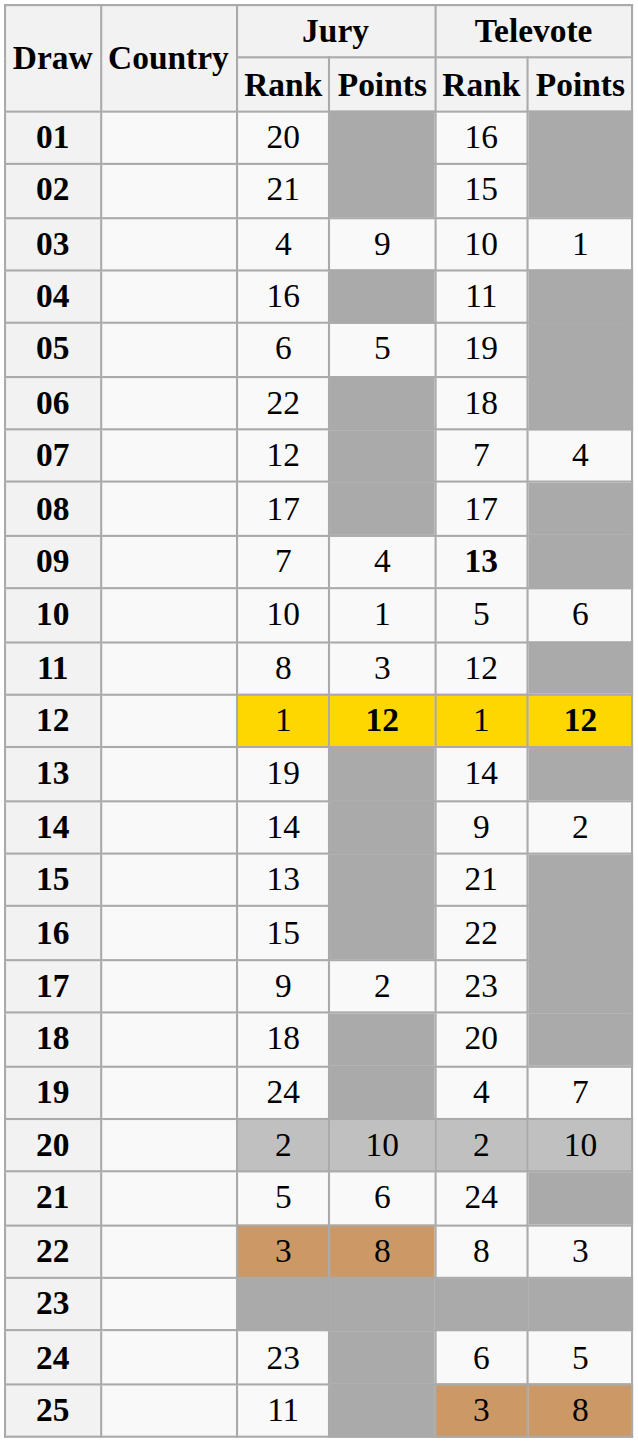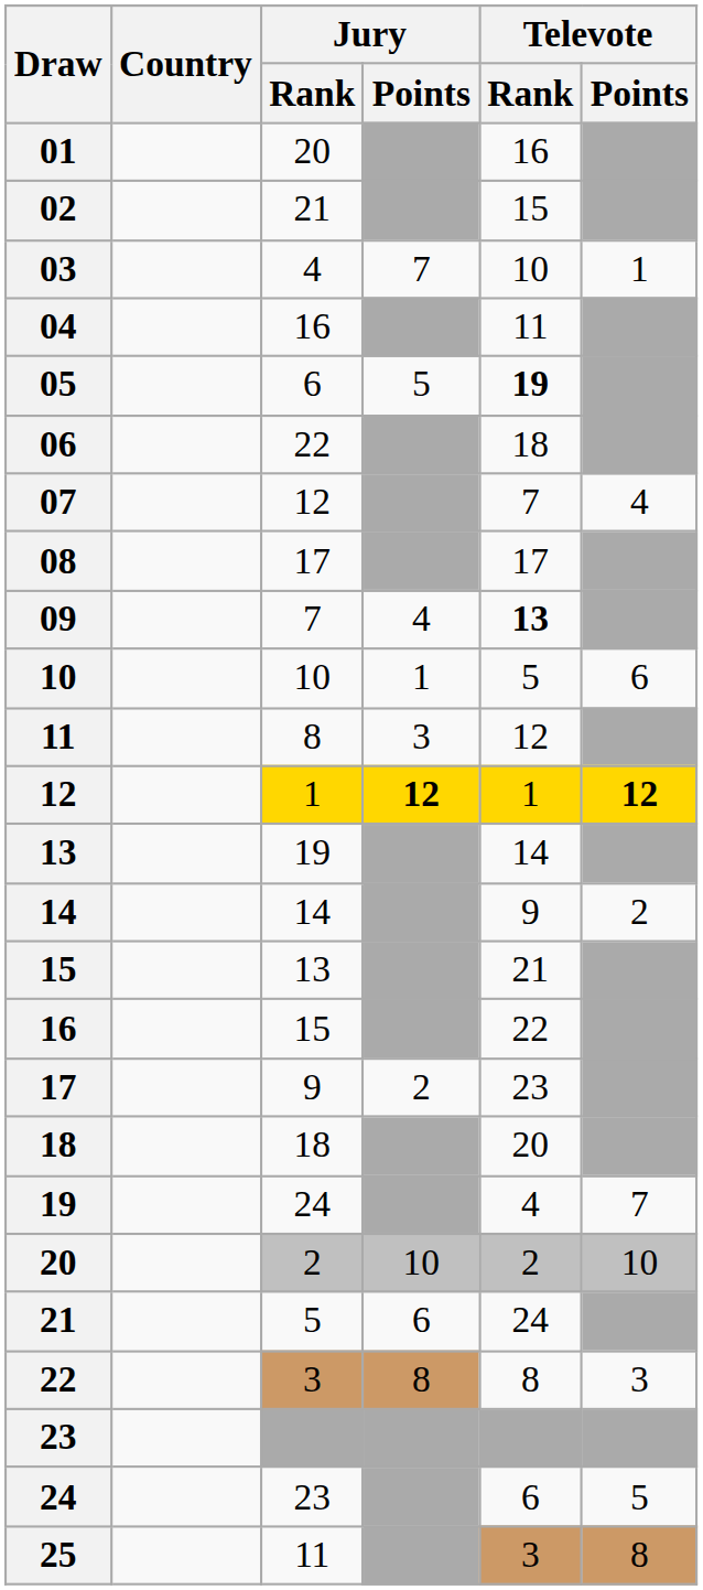 <table class="sortable wikitable collapsible plainrowheaders" style="text-align:center;">
 <tr>
 </tr>
 <tr>
 <th scope="col" rowspan="2">Draw</th>
 <th scope="col" rowspan="2">Country</th>
 <th scope="col" colspan="2">Jury</th>
 <th scope="col" colspan="2">Televote</th>
 </tr>
 <tr>
 <th scope="col">Rank</th>
 <th scope="col">Points</th>
 <th scope="col">Rank</th>
 <th scope="col">Points</th>
 </tr>
 <tr>
 <th scope="row" style="text-align:center;">01</th>
 <td style="text-align:left;"></td>
 <td>20</td>
 <td style="background:#AAAAAA;"></td>
 <td>16</td>
 <td style="background:#AAAAAA;"></td>
 </tr>
 <tr>
 <th scope="row" style="text-align:center;">02</th>
 <td style="text-align:left;"></td>
 <td>21</td>
 <td style="background:#AAAAAA;"></td>
 <td>15</td>
 <td style="background:#AAAAAA;"></td>
 </tr>
 <tr>
 <th scope="row" style="text-align:center;">03</th>
 <td style="text-align:left;"></td>
 <td>4</td>
-<td>9</td>
+<td>7</td>
 <td>10</td>
 <td>1</td>
 </tr>
 <tr>
 <th scope="row" style="text-align:center;">04</th>
 <td style="text-align:left;"></td>
 <td>16</td>
 <td style="background:#AAAAAA;"></td>
 <td>11</td>
 <td style="background:#AAAAAA;"></td>
 </tr>
 <tr>
 <th scope="row" style="text-align:center;">05</th>
 <td style="text-align:left;"></td>
 <td>6</td>
 <td>5</td>
-<td>19</td>
+<td><strong>19</strong></td>
 <td style="background:#AAAAAA;"></td>
 </tr>
 <tr>
 <th scope="row" style="text-align:center;">06</th>
 <td style="text-align:left;"></td>
 <td>22</td>
 <td style="background:#AAAAAA;"></td>
 <td>18</td>
 <td style="background:#AAAAAA;"></td>
 </tr>
 <tr>
 <th scope="row" style="text-align:center;">07</th>
 <td style="text-align:left;"></td>
 <td>12</td>
 <td style="background:#AAAAAA;"></td>
 <td>7</td>
 <td>4</td>
 </tr>
 <tr>
 <th scope="row" style="text-align:center;">08</th>
 <td style="text-align:left;"></td>
 <td>17</td>
 <td style="background:#AAAAAA;"></td>
 <td>17</td>
 <td style="background:#AAAAAA;"></td>
 </tr>
 <tr>
 <th scope="row" style="text-align:center;">09</th>
 <td style="text-align:left;"></td>
 <td>7</td>
 <td>4</td>
 <td><strong>13</strong></td>
 <td style="background:#AAAAAA;"></td>
 </tr>
 <tr>
 <th scope="row" style="text-align:center;">10</th>
 <td style="text-align:left;"></td>
 <td>10</td>
 <td>1</td>
 <td>5</td>
 <td>6</td>
 </tr>
 <tr>
 <th scope="row" style="text-align:center;">11</th>
 <td style="text-align:left;"></td>
 <td>8</td>
 <td>3</td>
 <td>12</td>
 <td style="background:#AAAAAA;"></td>
 </tr>
 <tr>
 <th scope="row" style="text-align:center;">12</th>
 <td style="text-align:left;"></td>
 <td style="background:gold;">1</td>
 <td style="background:gold;"><strong>12</strong></td>
 <td style="background:gold;">1</td>
 <td style="background:gold;"><strong>12</strong></td>
 </tr>
 <tr>
 <th scope="row" style="text-align:center;">13</th>
 <td style="text-align:left;"></td>
 <td>19</td>
 <td style="background:#AAAAAA;"></td>
 <td>14</td>
 <td style="background:#AAAAAA;"></td>
 </tr>
 <tr>
 <th scope="row" style="text-align:center;">14</th>
 <td style="text-align:left;"></td>
 <td>14</td>
 <td style="background:#AAAAAA;"></td>
 <td>9</td>
 <td>2</td>
 </tr>
 <tr>
 <th scope="row" style="text-align:center;">15</th>
 <td style="text-align:left;"></td>
 <td>13</td>
 <td style="background:#AAAAAA;"></td>
 <td>21</td>
 <td style="background:#AAAAAA;"></td>
 </tr>
 <tr>
 <th scope="row" style="text-align:center;">16</th>
 <td style="text-align:left;"></td>
 <td>15</td>
 <td style="background:#AAAAAA;"></td>
 <td>22</td>
 <td style="background:#AAAAAA;"></td>
 </tr>
 <tr>
 <th scope="row" style="text-align:center;">17</th>
 <td style="text-align:left;"></td>
 <td>9</td>
 <td>2</td>
 <td>23</td>
 <td style="background:#AAAAAA;"></td>
 </tr>
 <tr>
 <th scope="row" style="text-align:center;">18</th>
 <td style="text-align:left;"></td>
 <td>18</td>
 <td style="background:#AAAAAA;"></td>
 <td>20</td>
 <td style="background:#AAAAAA;"></td>
 </tr>
 <tr>
 <th scope="row" style="text-align:center;">19</th>
 <td style="text-align:left;"></td>
 <td>24</td>
 <td style="background:#AAAAAA;"></td>
 <td>4</td>
 <td>7</td>
 </tr>
 <tr>
 <th scope="row" style="text-align:center;">20</th>
 <td style="text-align:left;"></td>
 <td style="background:silver;">2</td>
 <td style="background:silver;">10</td>
 <td style="background:silver;">2</td>
 <td style="background:silver;">10</td>
 </tr>
 <tr>
 <th scope="row" style="text-align:center;">21</th>
 <td style="text-align:left;"></td>
 <td>5</td>
 <td>6</td>
 <td>24</td>
 <td style="background:#AAAAAA;"></td>
 </tr>
 <tr>
 <th scope="row" style="text-align:center;">22</th>
 <td style="text-align:left;"></td>
 <td style="background:#CC9966;">3</td>
 <td style="background:#CC9966;">8</td>
 <td>8</td>
 <td>3</td>
 </tr>
 <tr class="sortbottom">
 <th scope="row" style="text-align:center;">23</th>
 <td style="text-align:left;"></td>
 <td style="background:#AAAAAA;"></td>
 <td style="background:#AAAAAA;"></td>
 <td style="background:#AAAAAA;"></td>
 <td style="background:#AAAAAA;"></td>
 </tr>
 <tr>
 <th scope="row" style="text-align:center;">24</th>
 <td style="text-align:left;"></td>
 <td>23</td>
 <td style="background:#AAAAAA;"></td>
 <td>6</td>
 <td>5</td>
 </tr>
 <tr>
 <th scope="row" style="text-align:center;">25</th>
 <td style="text-align:left;"></td>
 <td>11</td>
 <td style="background:#AAAAAA;"></td>
 <td style="background:#CC9966;">3</td>
 <td style="background:#CC9966;">8</td>
 </tr>
 </table>
